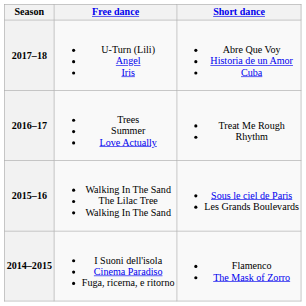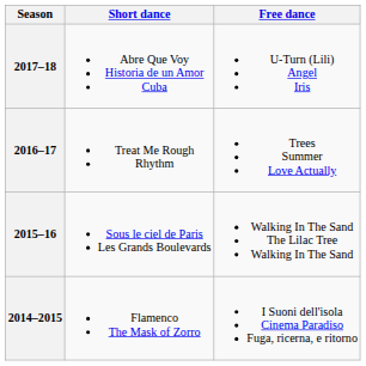 <table class=wikitable style=text-align:center>
 <tr>
 <th>Season</th>
+<th><a href='#'>Short dance</a></th>
 <th><a href='#'>Free dance</a></th>
-<th><a href='#'>Short dance</a></th>
 </tr>
 <tr>
 <th>2017–18 <br> </th>
+<td><br><ul><li>Abre Que Voy</li><li><a href='#'>Historia de un Amor</a> <br></li><li><a href='#'>Cuba</a></li></ul></td>
 <td><br><ul><li>U-Turn (Lili) <br></li><li><a href='#'>Angel</a> <br></li><li><a href='#'>Iris</a> <br></li></ul></td>
-<td><br><ul><li>Abre Que Voy</li><li><a href='#'>Historia de un Amor</a> <br></li><li><a href='#'>Cuba</a></li></ul></td>
 </tr>
 <tr>
 <th>2016–17 <br> </th>
+<td><br><ul><li>Treat Me Rough <br></li><li>Rhythm <br></li></ul></td>
 <td><br><ul><li>Trees <br></li><li>Summer <br></li><li><a href='#'>Love Actually</a> <br></li></ul></td>
-<td><br><ul><li>Treat Me Rough <br></li><li>Rhythm <br></li></ul></td>
 </tr>
 <tr>
 <th>2015–16 <br> </th>
+<td><br><ul><li><a href='#'>Sous le ciel de Paris</a> <br></li><li>Les Grands Boulevards <br></li></ul></td>
 <td><br><ul><li>Walking In The Sand <br></li><li>The Lilac Tree <br></li><li>Walking In The Sand <br></li></ul></td>
-<td><br><ul><li><a href='#'>Sous le ciel de Paris</a> <br></li><li>Les Grands Boulevards <br></li></ul></td>
 </tr>
 <tr>
 <th>2014–2015</th>
+<td><br><ul><li>Flamenco</li><li><a href='#'>The Mask of Zorro</a> <br></li></ul></td>
 <td><br><ul><li>I Suoni dell'isola <br></li><li><a href='#'>Cinema Paradiso</a></li><li>Fuga, ricerna, e ritorno <br></li></ul></td>
-<td><br><ul><li>Flamenco</li><li><a href='#'>The Mask of Zorro</a> <br></li></ul></td>
 </tr>
 </table>
